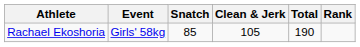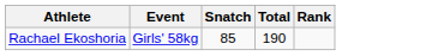 <table class="wikitable" style="font-size:90%">
 <tr>
 <th>Athlete</th>
 <th>Event</th>
 <th>Snatch</th>
-<th>Clean & Jerk</th>
 <th>Total</th>
 <th>Rank</th>
 </tr>
 <tr>
 <td><a href='#'>Rachael Ekoshoria</a></td>
 <td><a href='#'>Girls' 58kg</a></td>
 <td align=center>85</td>
-<td align=center>105</td>
 <td align=center>190</td>
 <td align=center></td>
 </tr>
 </table>
